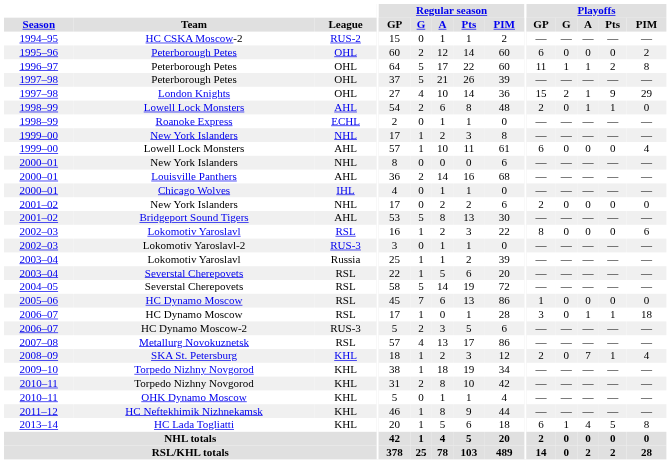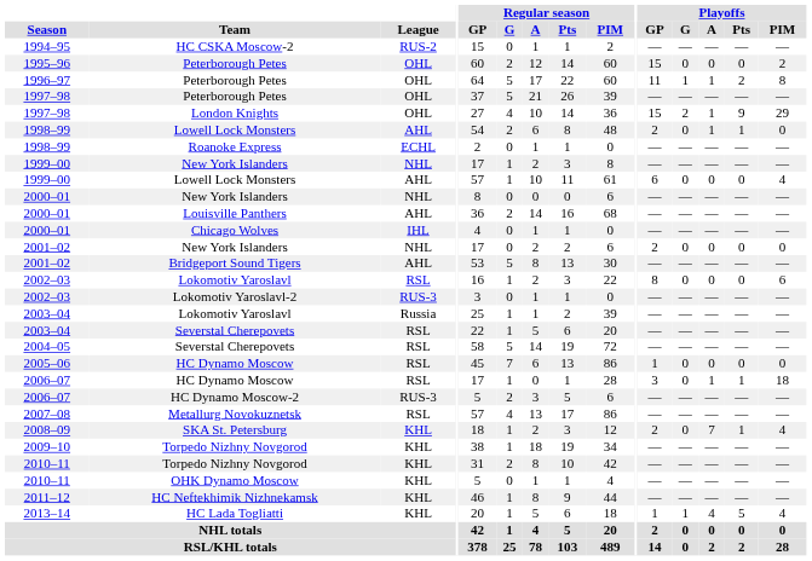 <table border="0" cellpadding="1" cellspacing="0" style="text-align:center; width:60em">
 <tr bgcolor="#e0e0e0">
 <th colspan="3" bgcolor="#ffffff"></th>
 <th rowspan="100" bgcolor="#ffffff"></th>
 <th colspan="5"><a href='#'>Regular season</a></th>
 <th rowspan="100" bgcolor="#ffffff"></th>
 <th colspan="5"><a href='#'>Playoffs</a></th>
 </tr>
 <tr bgcolor="#e0e0e0">
 <th><a href='#'>Season</a></th>
 <th>Team</th>
 <th>League</th>
 <th>GP</th>
 <th><a href='#'>G</a></th>
 <th><a href='#'>A</a></th>
 <th><a href='#'>Pts</a></th>
 <th><a href='#'>PIM</a></th>
 <th>GP</th>
 <th>G</th>
 <th>A</th>
 <th>Pts</th>
 <th>PIM</th>
 </tr>
 <tr>
 <td><a href='#'>1994–95</a></td>
 <td><a href='#'>HC CSKA Moscow</a>-2</td>
 <td><a href='#'>RUS-2</a></td>
 <td>15</td>
 <td>0</td>
 <td>1</td>
 <td>1</td>
 <td>2</td>
 <td>—</td>
 <td>—</td>
 <td>—</td>
 <td>—</td>
 <td>—</td>
 </tr>
 <tr bgcolor="#f0f0f0">
 <td><a href='#'>1995–96</a></td>
 <td><a href='#'>Peterborough Petes</a></td>
 <td><a href='#'>OHL</a></td>
 <td>60</td>
 <td>2</td>
 <td>12</td>
 <td>14</td>
 <td>60</td>
-<td>6</td>
+<td>15</td>
 <td>0</td>
 <td>0</td>
 <td>0</td>
 <td>2</td>
 </tr>
 <tr>
 <td><a href='#'>1996–97</a></td>
 <td>Peterborough Petes</td>
 <td>OHL</td>
 <td>64</td>
 <td>5</td>
 <td>17</td>
 <td>22</td>
 <td>60</td>
 <td>11</td>
 <td>1</td>
 <td>1</td>
 <td>2</td>
 <td>8</td>
 </tr>
 <tr bgcolor="#f0f0f0">
 <td><a href='#'>1997–98</a></td>
 <td>Peterborough Petes</td>
 <td>OHL</td>
 <td>37</td>
 <td>5</td>
 <td>21</td>
 <td>26</td>
 <td>39</td>
 <td>—</td>
 <td>—</td>
 <td>—</td>
 <td>—</td>
 <td>—</td>
 </tr>
 <tr>
 <td><a href='#'>1997–98</a></td>
 <td><a href='#'>London Knights</a></td>
 <td>OHL</td>
 <td>27</td>
 <td>4</td>
 <td>10</td>
 <td>14</td>
 <td>36</td>
 <td>15</td>
 <td>2</td>
 <td>1</td>
 <td>9</td>
 <td>29</td>
 </tr>
 <tr bgcolor="#f0f0f0">
 <td><a href='#'>1998–99</a></td>
 <td><a href='#'>Lowell Lock Monsters</a></td>
 <td><a href='#'>AHL</a></td>
 <td>54</td>
 <td>2</td>
 <td>6</td>
 <td>8</td>
 <td>48</td>
 <td>2</td>
 <td>0</td>
 <td>1</td>
 <td>1</td>
 <td>0</td>
 </tr>
 <tr>
 <td><a href='#'>1998–99</a></td>
 <td><a href='#'>Roanoke Express</a></td>
 <td><a href='#'>ECHL</a></td>
 <td>2</td>
 <td>0</td>
 <td>1</td>
 <td>1</td>
 <td>0</td>
 <td>—</td>
 <td>—</td>
 <td>—</td>
 <td>—</td>
 <td>—</td>
 </tr>
 <tr bgcolor="#f0f0f0">
 <td><a href='#'>1999–00</a></td>
 <td><a href='#'>New York Islanders</a></td>
 <td><a href='#'>NHL</a></td>
 <td>17</td>
 <td>1</td>
 <td>2</td>
 <td>3</td>
 <td>8</td>
 <td>—</td>
 <td>—</td>
 <td>—</td>
 <td>—</td>
 <td>—</td>
 </tr>
 <tr>
 <td><a href='#'>1999–00</a></td>
 <td>Lowell Lock Monsters</td>
 <td>AHL</td>
 <td>57</td>
 <td>1</td>
 <td>10</td>
 <td>11</td>
 <td>61</td>
 <td>6</td>
 <td>0</td>
 <td>0</td>
 <td>0</td>
 <td>4</td>
 </tr>
 <tr bgcolor="#f0f0f0">
 <td><a href='#'>2000–01</a></td>
 <td>New York Islanders</td>
 <td>NHL</td>
 <td>8</td>
 <td>0</td>
 <td>0</td>
 <td>0</td>
 <td>6</td>
 <td>—</td>
 <td>—</td>
 <td>—</td>
 <td>—</td>
 <td>—</td>
 </tr>
 <tr>
 <td><a href='#'>2000–01</a></td>
 <td><a href='#'>Louisville Panthers</a></td>
 <td>AHL</td>
 <td>36</td>
 <td>2</td>
 <td>14</td>
 <td>16</td>
 <td>68</td>
 <td>—</td>
 <td>—</td>
 <td>—</td>
 <td>—</td>
 <td>—</td>
 </tr>
 <tr bgcolor="#f0f0f0">
 <td><a href='#'>2000–01</a></td>
 <td><a href='#'>Chicago Wolves</a></td>
 <td><a href='#'>IHL</a></td>
 <td>4</td>
 <td>0</td>
 <td>1</td>
 <td>1</td>
 <td>0</td>
 <td>—</td>
 <td>—</td>
 <td>—</td>
 <td>—</td>
 <td>—</td>
 </tr>
 <tr>
 <td><a href='#'>2001–02</a></td>
 <td>New York Islanders</td>
 <td>NHL</td>
 <td>17</td>
 <td>0</td>
 <td>2</td>
 <td>2</td>
 <td>6</td>
 <td>2</td>
 <td>0</td>
 <td>0</td>
 <td>0</td>
 <td>0</td>
 </tr>
 <tr bgcolor="#f0f0f0">
 <td><a href='#'>2001–02</a></td>
 <td><a href='#'>Bridgeport Sound Tigers</a></td>
 <td>AHL</td>
 <td>53</td>
 <td>5</td>
 <td>8</td>
 <td>13</td>
 <td>30</td>
 <td>—</td>
 <td>—</td>
 <td>—</td>
 <td>—</td>
 <td>—</td>
 </tr>
 <tr>
 <td><a href='#'>2002–03</a></td>
 <td><a href='#'>Lokomotiv Yaroslavl</a></td>
 <td><a href='#'>RSL</a></td>
 <td>16</td>
 <td>1</td>
 <td>2</td>
 <td>3</td>
 <td>22</td>
 <td>8</td>
 <td>0</td>
 <td>0</td>
 <td>0</td>
 <td>6</td>
 </tr>
 <tr bgcolor="#f0f0f0">
 <td><a href='#'>2002–03</a></td>
 <td>Lokomotiv Yaroslavl-2</td>
 <td><a href='#'>RUS-3</a></td>
 <td>3</td>
 <td>0</td>
 <td>1</td>
 <td>1</td>
 <td>0</td>
 <td>—</td>
 <td>—</td>
 <td>—</td>
 <td>—</td>
 <td>—</td>
 </tr>
 <tr>
 <td><a href='#'>2003–04</a></td>
 <td>Lokomotiv Yaroslavl</td>
 <td>Russia</td>
 <td>25</td>
 <td>1</td>
 <td>1</td>
 <td>2</td>
 <td>39</td>
 <td>—</td>
 <td>—</td>
 <td>—</td>
 <td>—</td>
 <td>—</td>
 </tr>
 <tr bgcolor="#f0f0f0">
 <td><a href='#'>2003–04</a></td>
 <td><a href='#'>Severstal Cherepovets</a></td>
 <td>RSL</td>
 <td>22</td>
 <td>1</td>
 <td>5</td>
 <td>6</td>
 <td>20</td>
 <td>—</td>
 <td>—</td>
 <td>—</td>
 <td>—</td>
 <td>—</td>
 </tr>
 <tr>
 <td><a href='#'>2004–05</a></td>
 <td>Severstal Cherepovets</td>
 <td>RSL</td>
 <td>58</td>
 <td>5</td>
 <td>14</td>
 <td>19</td>
 <td>72</td>
 <td>—</td>
 <td>—</td>
 <td>—</td>
 <td>—</td>
 <td>—</td>
 </tr>
 <tr bgcolor="#f0f0f0">
 <td><a href='#'>2005–06</a></td>
 <td><a href='#'>HC Dynamo Moscow</a></td>
 <td>RSL</td>
 <td>45</td>
 <td>7</td>
 <td>6</td>
 <td>13</td>
 <td>86</td>
 <td>1</td>
 <td>0</td>
 <td>0</td>
 <td>0</td>
 <td>0</td>
 </tr>
 <tr>
 <td><a href='#'>2006–07</a></td>
 <td>HC Dynamo Moscow</td>
 <td>RSL</td>
 <td>17</td>
 <td>1</td>
 <td>0</td>
 <td>1</td>
 <td>28</td>
 <td>3</td>
 <td>0</td>
 <td>1</td>
 <td>1</td>
 <td>18</td>
 </tr>
 <tr bgcolor="#f0f0f0">
 <td><a href='#'>2006–07</a></td>
 <td>HC Dynamo Moscow-2</td>
 <td>RUS-3</td>
 <td>5</td>
 <td>2</td>
 <td>3</td>
 <td>5</td>
 <td>6</td>
 <td>—</td>
 <td>—</td>
 <td>—</td>
 <td>—</td>
 <td>—</td>
 </tr>
 <tr>
 <td><a href='#'>2007–08</a></td>
 <td><a href='#'>Metallurg Novokuznetsk</a></td>
 <td>RSL</td>
 <td>57</td>
 <td>4</td>
 <td>13</td>
 <td>17</td>
 <td>86</td>
 <td>—</td>
 <td>—</td>
 <td>—</td>
 <td>—</td>
 <td>—</td>
 </tr>
 <tr bgcolor="#f0f0f0">
 <td><a href='#'>2008–09</a></td>
 <td><a href='#'>SKA St. Petersburg</a></td>
 <td><a href='#'>KHL</a></td>
 <td>18</td>
 <td>1</td>
 <td>2</td>
 <td>3</td>
 <td>12</td>
 <td>2</td>
 <td>0</td>
 <td>7</td>
 <td>1</td>
 <td>4</td>
 </tr>
 <tr>
 <td><a href='#'>2009–10</a></td>
 <td><a href='#'>Torpedo Nizhny Novgorod</a></td>
 <td>KHL</td>
 <td>38</td>
 <td>1</td>
 <td>18</td>
 <td>19</td>
 <td>34</td>
 <td>—</td>
 <td>—</td>
 <td>—</td>
 <td>—</td>
 <td>—</td>
 </tr>
 <tr bgcolor="#f0f0f0">
 <td><a href='#'>2010–11</a></td>
 <td>Torpedo Nizhny Novgorod</td>
 <td>KHL</td>
 <td>31</td>
 <td>2</td>
 <td>8</td>
 <td>10</td>
 <td>42</td>
 <td>—</td>
 <td>—</td>
 <td>—</td>
 <td>—</td>
 <td>—</td>
 </tr>
 <tr>
 <td><a href='#'>2010–11</a></td>
 <td><a href='#'>OHK Dynamo Moscow</a></td>
 <td>KHL</td>
 <td>5</td>
 <td>0</td>
 <td>1</td>
 <td>1</td>
 <td>4</td>
 <td>—</td>
 <td>—</td>
 <td>—</td>
 <td>—</td>
 <td>—</td>
 </tr>
 <tr bgcolor="#f0f0f0">
 <td><a href='#'>2011–12</a></td>
 <td><a href='#'>HC Neftekhimik Nizhnekamsk</a></td>
 <td>KHL</td>
 <td>46</td>
 <td>1</td>
 <td>8</td>
 <td>9</td>
 <td>44</td>
 <td>—</td>
 <td>—</td>
 <td>—</td>
 <td>—</td>
 <td>—</td>
 </tr>
 <tr>
 <td><a href='#'>2013–14</a></td>
 <td><a href='#'>HC Lada Togliatti</a></td>
 <td>KHL</td>
 <td>20</td>
 <td>1</td>
 <td>5</td>
 <td>6</td>
 <td>18</td>
-<td>6</td>
+<td>1</td>
 <td>1</td>
 <td>4</td>
 <td>5</td>
-<td>8</td>
+<td>4</td>
 </tr>
 <tr bgcolor="#e0e0e0">
 <th colspan="3">NHL totals</th>
 <th>42</th>
 <th>1</th>
 <th>4</th>
 <th>5</th>
 <th>20</th>
 <th>2</th>
 <th>0</th>
 <th>0</th>
 <th>0</th>
 <th>0</th>
 </tr>
 <tr bgcolor="#e0e0e0">
 <th colspan="3">RSL/KHL totals</th>
 <th>378</th>
 <th>25</th>
 <th>78</th>
 <th>103</th>
 <th>489</th>
 <th>14</th>
 <th>0</th>
 <th>2</th>
 <th>2</th>
 <th>28</th>
 </tr>
 </table>
